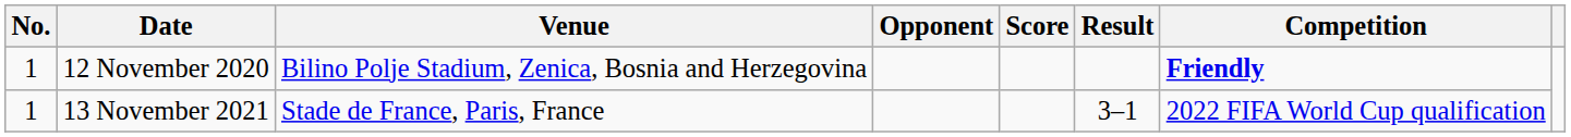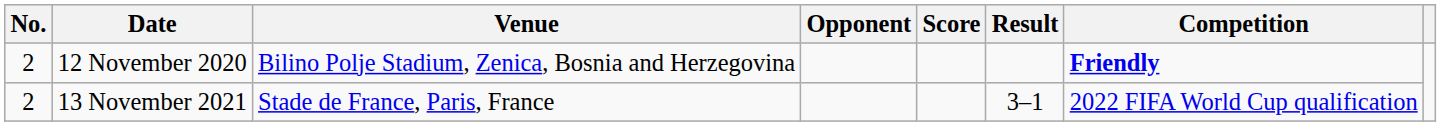 <table class="wikitable sortable">
 <tr>
 <th scope="col">No.</th>
 <th scope="col">Date</th>
 <th scope="col">Venue</th>
 <th scope="col">Opponent</th>
 <th scope="col">Score</th>
 <th scope="col">Result</th>
 <th scope="col">Competition</th>
 <th scope="col" class="unsortable"></th>
 </tr>
 <tr>
-<td align="center">1</td>
+<td align="center">2</td>
 <td>12 November 2020</td>
 <td><a href='#'>Bilino Polje Stadium</a>, <a href='#'>Zenica</a>, Bosnia and Herzegovina</td>
 <td></td>
 <td align="center"></td>
 <td align="center"></td>
 <td><strong><a href='#'>Friendly</a></strong></td>
 <td rowspan="2"></td>
 </tr>
 <tr>
-<td align="center">1</td>
+<td align="center">2</td>
 <td>13 November 2021</td>
 <td><a href='#'>Stade de France</a>, <a href='#'>Paris</a>, France</td>
 <td></td>
 <td align="center"></td>
 <td align="center">3–1</td>
 <td><a href='#'>2022 FIFA World Cup qualification</a></td>
 </tr>
 </table>
